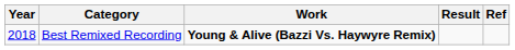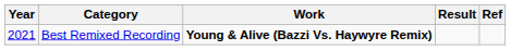 <table class="wikitable">
 <tr>
 <th>Year</th>
 <th>Category</th>
 <th>Work</th>
 <th>Result</th>
 <th>Ref</th>
 </tr>
 <tr>
-<td><a href='#'>2018</a></td>
+<td><a href='#'>2021</a></td>
 <td><a href='#'>Best Remixed Recording</a></td>
 <td><strong>Young & Alive (Bazzi Vs. Haywyre Remix)</strong></td>
 <td></td>
 <td></td>
 </tr>
 </table>
